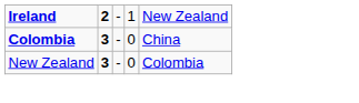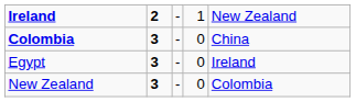 <table class="wikitable">
 <tr>
 <td> <strong><a href='#'>Ireland</a></strong></td>
 <td style="text-align:left;"><strong>2</strong></td>
 <td>-</td>
 <td style="text-align:right;">1</td>
 <td> <a href='#'>New Zealand</a></td>
 </tr>
 <tr>
 <td> <strong><a href='#'>Colombia</a></strong></td>
 <td style="text-align:left;"><strong>3</strong></td>
 <td>-</td>
 <td style="text-align:right;">0</td>
 <td> <a href='#'>China</a></td>
 </tr>
 <tr>
+<td width=150> <a href='#'>Egypt</a></td>
+<td style="width:20px; text-align:left;"><strong>3</strong></td>
+<td>-</td>
+<td style="width:20px; text-align:right;">0</td>
+<td width=150> <a href='#'>Ireland</a></td>
+</tr>
+<tr>
 <td> <a href='#'>New Zealand</a></td>
 <td style="text-align:left;"><strong>3</strong></td>
 <td>-</td>
 <td style="text-align:right;">0</td>
 <td> <a href='#'>Colombia</a></td>
 </tr>
 </table>
